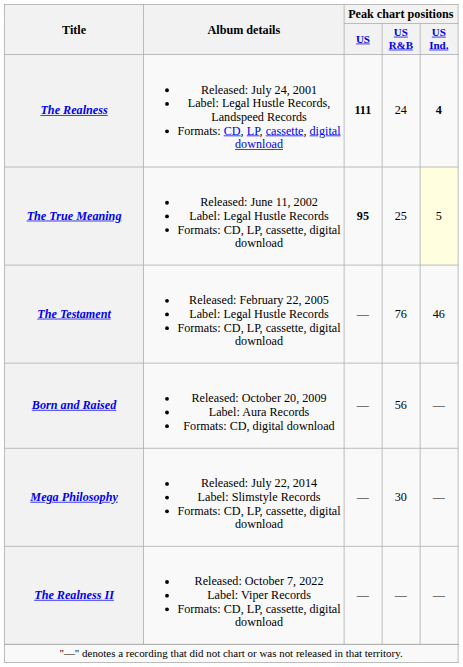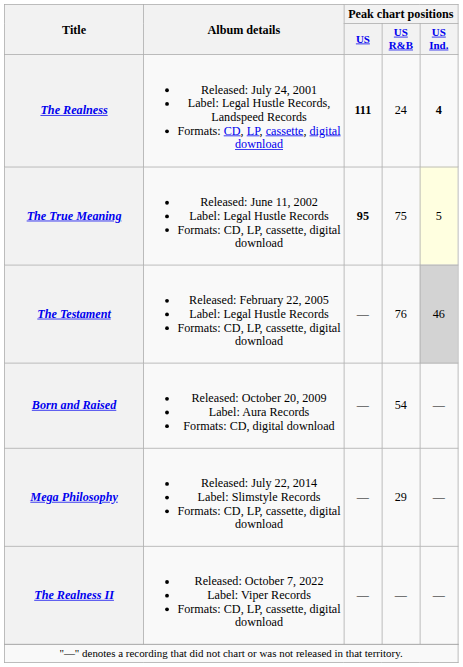 <table class="wikitable plainrowheaders" style="text-align:center;">
 <tr>
 <th scope="col" rowspan="2" style="width:11em;">Title</th>
 <th scope="col" rowspan="2" style="width:16em;">Album details</th>
 <th scope="col" colspan="3">Peak chart positions</th>
 </tr>
 <tr>
 <th scope="col" style="width:3em;font-size:90%;"><a href='#'>US</a><br></th>
 <th scope="col" style="width:3em;font-size:90%;"><a href='#'>US<br>R&B</a><br></th>
 <th scope="col" style="width:3em;font-size:90%;"><a href='#'>US<br>Ind.</a><br></th>
 </tr>
 <tr>
 <th scope="row"><em><a href='#'>The Realness</a></em></th>
 <td><br><ul><li>Released: July 24, 2001</li><li>Label: Legal Hustle Records, Landspeed Records</li><li>Formats: <a href='#'>CD</a>, <a href='#'>LP</a>, <a href='#'>cassette</a>, <a href='#'>digital download</a></li></ul></td>
 <td><strong>111</strong></td>
 <td>24</td>
 <td><strong>4</strong></td>
 </tr>
 <tr>
 <th scope="row"><em><a href='#'>The True Meaning</a></em></th>
 <td><br><ul><li>Released: June 11, 2002</li><li>Label: Legal Hustle Records</li><li>Formats: CD, LP, cassette, digital download</li></ul></td>
 <td><strong>95</strong></td>
-<td>25</td>
+<td>75</td>
 <td style="background: lightyellow;">5</td>
 </tr>
 <tr>
 <th scope="row"><em><a href='#'>The Testament</a></em></th>
 <td><br><ul><li>Released: February 22, 2005</li><li>Label: Legal Hustle Records</li><li>Formats: CD, LP, cassette, digital download</li></ul></td>
 <td>—</td>
 <td>76</td>
-<td>46</td>
+<td style="background: lightgrey;">46</td>
 </tr>
 <tr>
 <th scope="row"><em><a href='#'>Born and Raised</a></em></th>
 <td><br><ul><li>Released: October 20, 2009</li><li>Label: Aura Records</li><li>Formats: CD, digital download</li></ul></td>
 <td>—</td>
-<td>56</td>
+<td>54</td>
 <td>—</td>
 </tr>
 <tr>
 <th scope="row"><em><a href='#'>Mega Philosophy</a></em></th>
 <td><br><ul><li>Released: July 22, 2014</li><li>Label: Slimstyle Records</li><li>Formats: CD, LP, cassette, digital download</li></ul></td>
 <td>—</td>
-<td>30</td>
+<td>29</td>
 <td>—</td>
 </tr>
 <tr>
 <th scope="row"><em><a href='#'>The Realness II</a></em></th>
 <td><br><ul><li>Released: October 7, 2022</li><li>Label: Viper Records</li><li>Formats: CD, LP, cassette, digital download</li></ul></td>
 <td>—</td>
 <td>—</td>
 <td>—</td>
 </tr>
 <tr>
 </tr>
 <tr>
 <td colspan="14" style="font-size:90%">"—" denotes a recording that did not chart or was not released in that territory.</td>
 </tr>
 </table>
